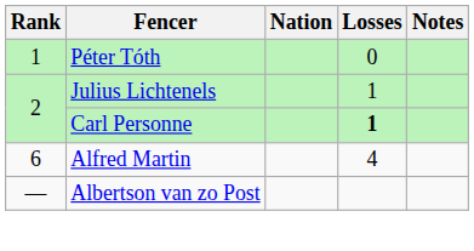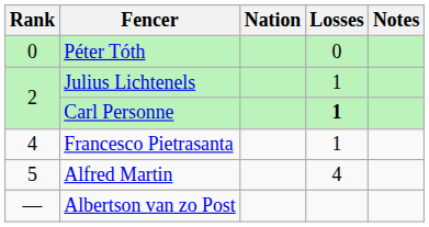 <table class="wikitable sortable" style="text-align:center">
 <tr>
 <th>Rank</th>
 <th>Fencer</th>
 <th>Nation</th>
 <th>Losses</th>
 <th>Notes</th>
 </tr>
 <tr bgcolor=bbf3bb>
-<td>1</td>
+<td>0</td>
 <td align=left><a href='#'>Péter Tóth</a></td>
 <td align=left></td>
 <td>0</td>
 <td></td>
 </tr>
 <tr bgcolor=bbf3bb>
 <td rowspan=2>2</td>
 <td align=left><a href='#'>Julius Lichtenels</a></td>
 <td align=left></td>
 <td>1</td>
 <td></td>
 </tr>
 <tr bgcolor=bbf3bb>
 <td align=left><a href='#'>Carl Personne</a></td>
 <td align=left></td>
 <td><strong>1</strong></td>
 <td></td>
 </tr>
 <tr>
-<td>6</td>
+<td>4</td>
+<td align=left><a href='#'>Francesco Pietrasanta</a></td>
+<td align=left></td>
+<td>1</td>
+<td></td>
+</tr>
+<tr>
+<td>5</td>
 <td align=left><a href='#'>Alfred Martin</a></td>
 <td align=left></td>
 <td>4</td>
 <td></td>
 </tr>
 <tr>
 <td data-sort-value=6>—</td>
 <td align=left><a href='#'>Albertson van zo Post</a></td>
 <td align=left></td>
 <td></td>
 <td></td>
 </tr>
 </table>
